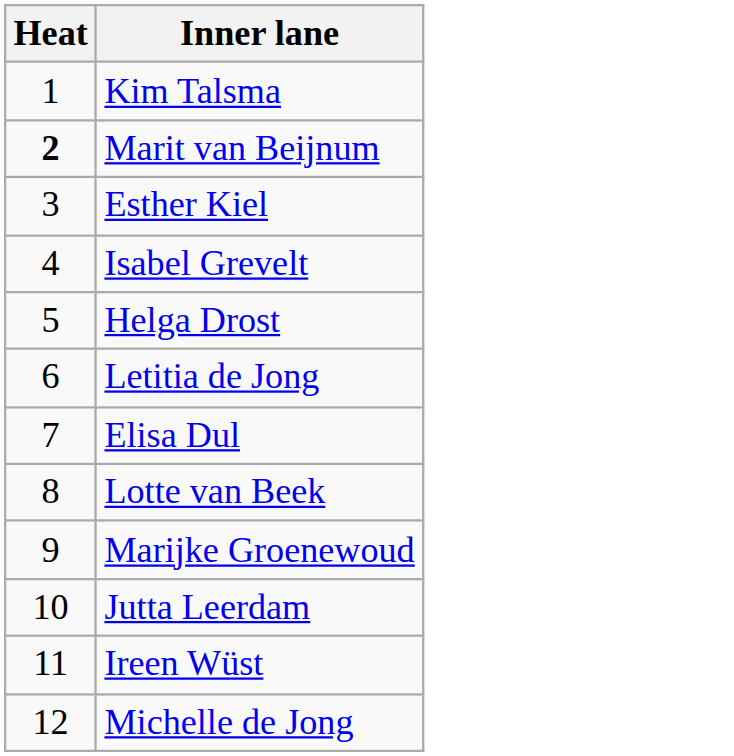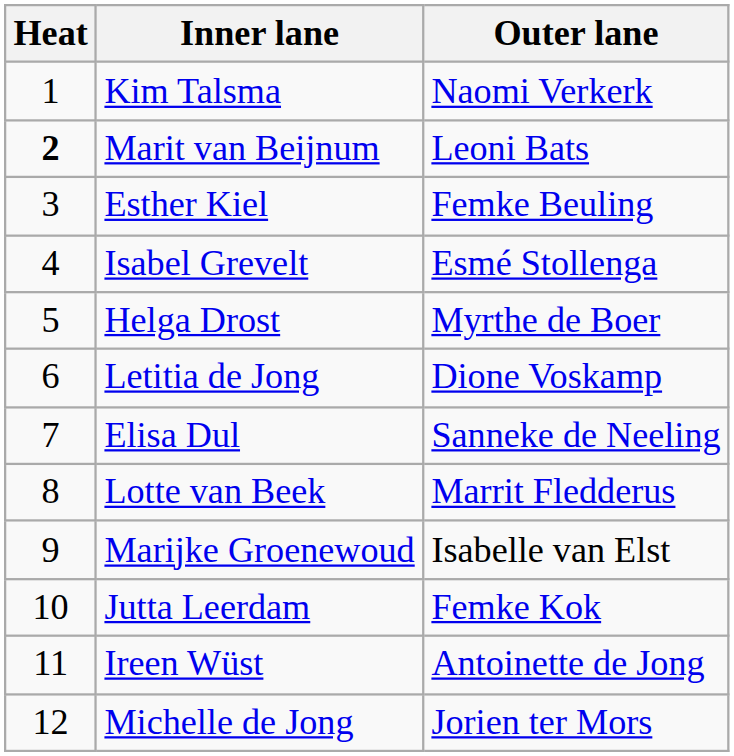 <table class="wikitable">
 <tr>
 <th>Heat</th>
 <th>Inner lane</th>
+<th>Outer lane</th>
 </tr>
 <tr>
 <td align="center">1</td>
 <td><a href='#'>Kim Talsma</a></td>
+<td><a href='#'>Naomi Verkerk</a></td>
 </tr>
 <tr>
 <td align="center"><strong>2</strong></td>
 <td><a href='#'>Marit van Beijnum</a></td>
+<td><a href='#'>Leoni Bats</a></td>
 </tr>
 <tr>
 <td align="center">3</td>
 <td><a href='#'>Esther Kiel</a></td>
+<td><a href='#'>Femke Beuling</a></td>
 </tr>
 <tr>
 <td align="center">4</td>
 <td><a href='#'>Isabel Grevelt</a></td>
+<td><a href='#'>Esmé Stollenga</a></td>
 </tr>
 <tr>
 <td align="center">5</td>
 <td><a href='#'>Helga Drost</a></td>
+<td><a href='#'>Myrthe de Boer</a></td>
 </tr>
 <tr>
 <td align="center">6</td>
 <td><a href='#'>Letitia de Jong</a></td>
+<td><a href='#'>Dione Voskamp</a></td>
 </tr>
 <tr>
 <td align="center">7</td>
 <td><a href='#'>Elisa Dul</a></td>
+<td><a href='#'>Sanneke de Neeling</a></td>
 </tr>
 <tr>
 <td align="center">8</td>
 <td><a href='#'>Lotte van Beek</a></td>
+<td><a href='#'>Marrit Fledderus</a></td>
 </tr>
 <tr>
 <td align="center">9</td>
 <td><a href='#'>Marijke Groenewoud</a></td>
+<td>Isabelle van Elst</td>
 </tr>
 <tr>
 <td align="center">10</td>
 <td><a href='#'>Jutta Leerdam</a></td>
+<td><a href='#'>Femke Kok</a></td>
 </tr>
 <tr>
 <td align="center">11</td>
 <td><a href='#'>Ireen Wüst</a></td>
+<td><a href='#'>Antoinette de Jong</a></td>
 </tr>
 <tr>
 <td align="center">12</td>
 <td><a href='#'>Michelle de Jong</a></td>
+<td><a href='#'>Jorien ter Mors</a></td>
 </tr>
 </table>
